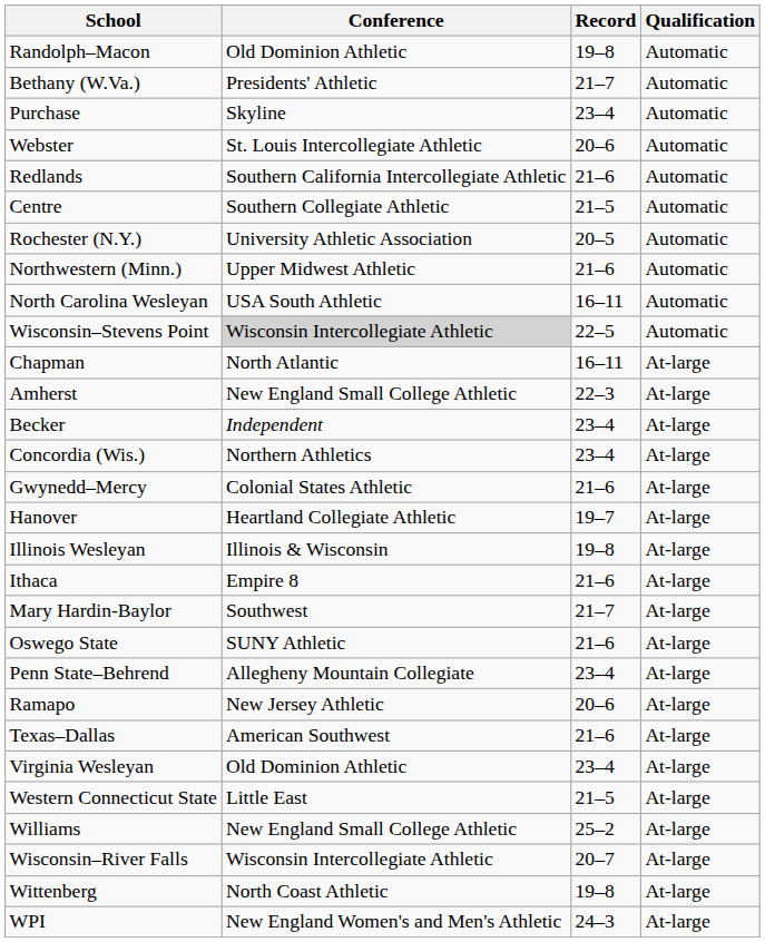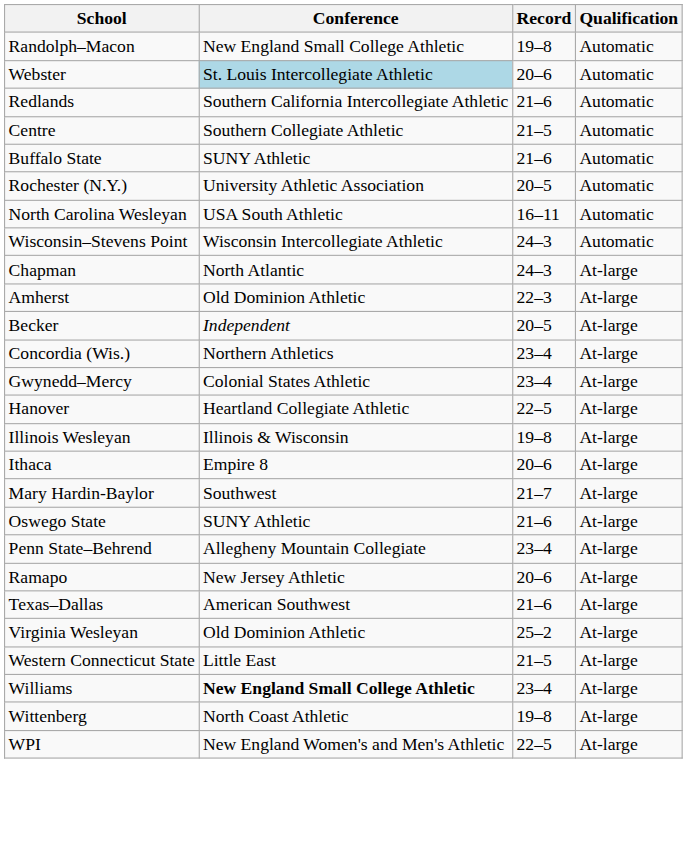 <table class="wikitable">
 <tr>
 <th>School</th>
 <th>Conference</th>
 <th>Record</th>
 <th>Qualification</th>
 </tr>
 <tr>
 <td>Randolph–Macon</td>
-<td>Old Dominion Athletic</td>
+<td>New England Small College Athletic</td>
 <td>19–8</td>
 <td>Automatic</td>
 </tr>
 <tr>
-<td>Bethany (W.Va.)</td>
-<td>Presidents' Athletic</td>
-<td>21–7</td>
-<td>Automatic</td>
-</tr>
-<tr>
-<td>Purchase</td>
-<td>Skyline</td>
-<td>23–4</td>
-<td>Automatic</td>
-</tr>
-<tr>
 <td>Webster</td>
-<td>St. Louis Intercollegiate Athletic</td>
+<td style="background: lightblue;">St. Louis Intercollegiate Athletic</td>
 <td>20–6</td>
 <td>Automatic</td>
 </tr>
 <tr>
 <td>Redlands</td>
 <td>Southern California Intercollegiate Athletic</td>
 <td>21–6</td>
 <td>Automatic</td>
 </tr>
 <tr>
 <td>Centre</td>
 <td>Southern Collegiate Athletic</td>
 <td>21–5</td>
 <td>Automatic</td>
 </tr>
 <tr>
+<td>Buffalo State</td>
+<td>SUNY Athletic</td>
+<td>21–6</td>
+<td>Automatic</td>
+</tr>
+<tr>
 <td>Rochester (N.Y.)</td>
 <td>University Athletic Association</td>
 <td>20–5</td>
-<td>Automatic</td>
-</tr>
-<tr>
-<td>Northwestern (Minn.)</td>
-<td>Upper Midwest Athletic</td>
-<td>21–6</td>
 <td>Automatic</td>
 </tr>
 <tr>
 <td>North Carolina Wesleyan</td>
 <td>USA South Athletic</td>
 <td>16–11</td>
 <td>Automatic</td>
 </tr>
 <tr>
 <td>Wisconsin–Stevens Point</td>
-<td style="background: lightgrey;">Wisconsin Intercollegiate Athletic</td>
-<td>22–5</td>
+<td>Wisconsin Intercollegiate Athletic</td>
+<td>24–3</td>
 <td>Automatic</td>
 </tr>
 <tr>
 <td>Chapman</td>
 <td>North Atlantic</td>
-<td>16–11</td>
+<td>24–3</td>
 <td>At-large</td>
 </tr>
 <tr>
 <td>Amherst</td>
-<td>New England Small College Athletic</td>
+<td>Old Dominion Athletic</td>
 <td>22–3</td>
 <td>At-large</td>
 </tr>
 <tr>
 <td>Becker</td>
 <td><em>Independent</em></td>
-<td>23–4</td>
+<td>20–5</td>
 <td>At-large</td>
 </tr>
 <tr>
 <td>Concordia (Wis.)</td>
 <td>Northern Athletics</td>
 <td>23–4</td>
 <td>At-large</td>
 </tr>
 <tr>
 <td>Gwynedd–Mercy</td>
 <td>Colonial States Athletic</td>
-<td>21–6</td>
+<td>23–4</td>
 <td>At-large</td>
 </tr>
 <tr>
 <td>Hanover</td>
 <td>Heartland Collegiate Athletic</td>
-<td>19–7</td>
+<td>22–5</td>
 <td>At-large</td>
 </tr>
 <tr>
 <td>Illinois Wesleyan</td>
 <td>Illinois & Wisconsin</td>
 <td>19–8</td>
 <td>At-large</td>
 </tr>
 <tr>
 <td>Ithaca</td>
 <td>Empire 8</td>
-<td>21–6</td>
+<td>20–6</td>
 <td>At-large</td>
 </tr>
 <tr>
 <td>Mary Hardin-Baylor</td>
 <td>Southwest</td>
 <td>21–7</td>
 <td>At-large</td>
 </tr>
 <tr>
 <td>Oswego State</td>
 <td>SUNY Athletic</td>
 <td>21–6</td>
 <td>At-large</td>
 </tr>
 <tr>
 <td>Penn State–Behrend</td>
 <td>Allegheny Mountain Collegiate</td>
 <td>23–4</td>
 <td>At-large</td>
 </tr>
 <tr>
 <td>Ramapo</td>
 <td>New Jersey Athletic</td>
 <td>20–6</td>
 <td>At-large</td>
 </tr>
 <tr>
 <td>Texas–Dallas</td>
 <td>American Southwest</td>
 <td>21–6</td>
 <td>At-large</td>
 </tr>
 <tr>
 <td>Virginia Wesleyan</td>
 <td>Old Dominion Athletic</td>
-<td>23–4</td>
+<td>25–2</td>
 <td>At-large</td>
 </tr>
 <tr>
 <td>Western Connecticut State</td>
 <td>Little East</td>
 <td>21–5</td>
 <td>At-large</td>
 </tr>
 <tr>
 <td>Williams</td>
-<td>New England Small College Athletic</td>
-<td>25–2</td>
-<td>At-large</td>
-</tr>
-<tr>
-<td>Wisconsin–River Falls</td>
-<td>Wisconsin Intercollegiate Athletic</td>
-<td>20–7</td>
+<td><strong>New England Small College Athletic</strong></td>
+<td>23–4</td>
 <td>At-large</td>
 </tr>
 <tr>
 <td>Wittenberg</td>
 <td>North Coast Athletic</td>
 <td>19–8</td>
 <td>At-large</td>
 </tr>
 <tr>
 <td>WPI</td>
 <td>New England Women's and Men's Athletic</td>
-<td>24–3</td>
+<td>22–5</td>
 <td>At-large</td>
 </tr>
 </table>
